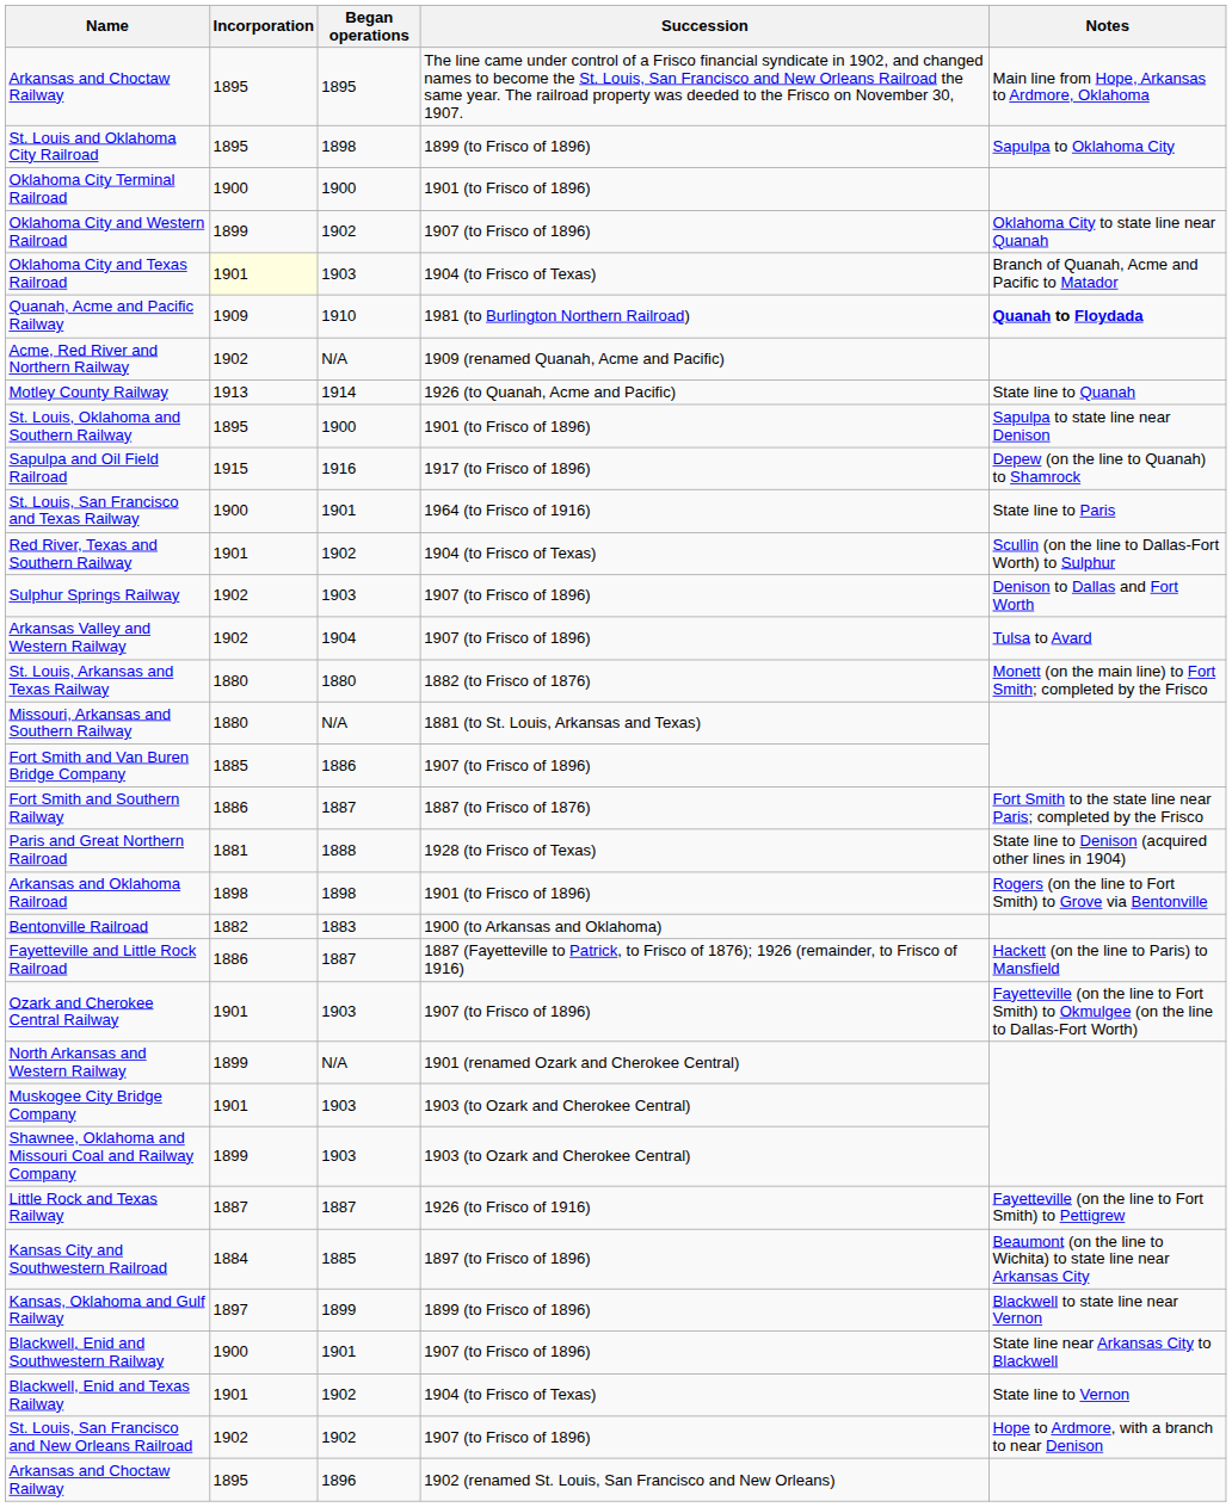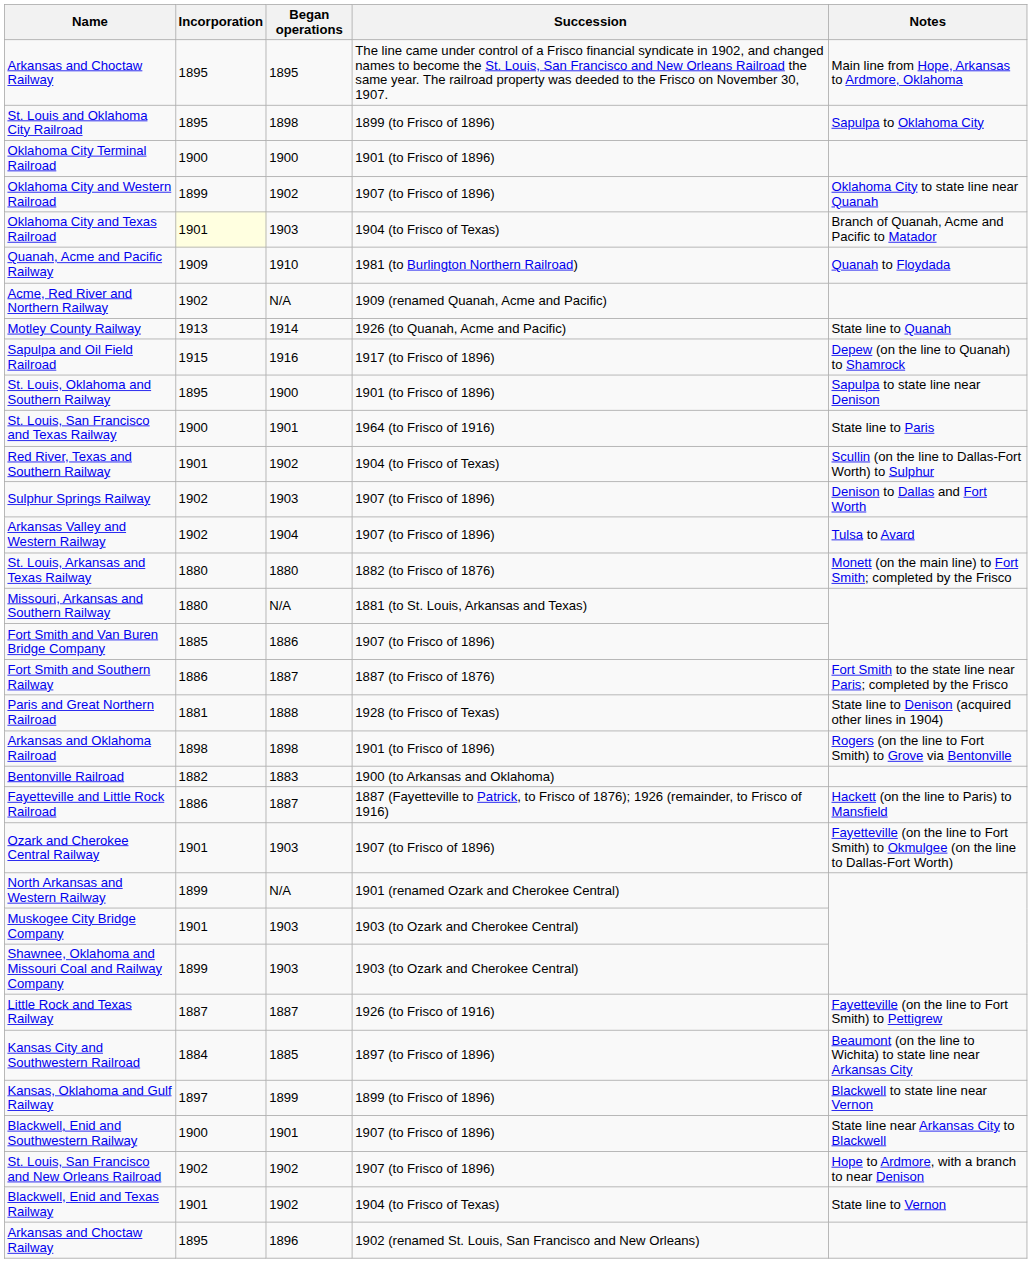 <table class="wikitable sortable">
 <tr>
 <th>Name</th>
 <th>Incorporation</th>
 <th>Began operations</th>
 <th>Succession</th>
 <th>Notes</th>
 </tr>
 <tr>
 <td><a href='#'>Arkansas and Choctaw Railway</a></td>
 <td>1895</td>
 <td>1895</td>
 <td>The line came under control of a Frisco financial syndicate in 1902, and changed names to become the <a href='#'>St. Louis, San Francisco and New Orleans Railroad</a> the same year.  The railroad property was deeded to the Frisco on November 30, 1907.</td>
 <td>Main line from <a href='#'>Hope, Arkansas</a> to <a href='#'>Ardmore, Oklahoma</a></td>
 </tr>
 <tr>
 <td><a href='#'>St. Louis and Oklahoma City Railroad</a></td>
 <td>1895</td>
 <td>1898</td>
 <td>1899 (to Frisco of 1896)</td>
 <td><a href='#'>Sapulpa</a> to <a href='#'>Oklahoma City</a></td>
 </tr>
 <tr>
 <td><a href='#'>Oklahoma City Terminal Railroad</a></td>
 <td>1900</td>
 <td>1900</td>
 <td>1901 (to Frisco of 1896)</td>
 </tr>
 <tr>
 <td><a href='#'>Oklahoma City and Western Railroad</a></td>
 <td>1899</td>
 <td>1902</td>
 <td>1907 (to Frisco of 1896)</td>
 <td><a href='#'>Oklahoma City</a> to state line near <a href='#'>Quanah</a></td>
 </tr>
 <tr>
 <td><a href='#'>Oklahoma City and Texas Railroad</a></td>
 <td style="background: lightyellow;">1901</td>
 <td>1903</td>
 <td>1904 (to Frisco of Texas)</td>
 <td>Branch of Quanah, Acme and Pacific to <a href='#'>Matador</a></td>
 </tr>
 <tr>
 <td><a href='#'>Quanah, Acme and Pacific Railway</a></td>
 <td>1909</td>
 <td>1910</td>
 <td>1981 (to <a href='#'>Burlington Northern Railroad</a>)</td>
-<td><strong><a href='#'>Quanah</a> to <a href='#'>Floydada</a></strong></td>
+<td><a href='#'>Quanah</a> to <a href='#'>Floydada</a></td>
 </tr>
 <tr>
 <td><a href='#'>Acme, Red River and Northern Railway</a></td>
 <td>1902</td>
 <td>N/A</td>
 <td>1909 (renamed Quanah, Acme and Pacific)</td>
 </tr>
 <tr>
 <td><a href='#'>Motley County Railway</a></td>
 <td>1913</td>
 <td>1914</td>
 <td>1926 (to Quanah, Acme and Pacific)</td>
 <td>State line to <a href='#'>Quanah</a></td>
 </tr>
 <tr>
+<td><a href='#'>Sapulpa and Oil Field Railroad</a></td>
+<td>1915</td>
+<td>1916</td>
+<td>1917 (to Frisco of 1896)</td>
+<td><a href='#'>Depew</a> (on the line to Quanah) to <a href='#'>Shamrock</a></td>
+</tr>
+<tr>
 <td><a href='#'>St. Louis, Oklahoma and Southern Railway</a></td>
 <td>1895</td>
 <td>1900</td>
 <td>1901 (to Frisco of 1896)</td>
 <td><a href='#'>Sapulpa</a> to state line near <a href='#'>Denison</a></td>
-</tr>
-<tr>
-<td><a href='#'>Sapulpa and Oil Field Railroad</a></td>
-<td>1915</td>
-<td>1916</td>
-<td>1917 (to Frisco of 1896)</td>
-<td><a href='#'>Depew</a> (on the line to Quanah) to <a href='#'>Shamrock</a></td>
 </tr>
 <tr>
 <td><a href='#'>St. Louis, San Francisco and Texas Railway</a></td>
 <td>1900</td>
 <td>1901</td>
 <td>1964 (to Frisco of 1916)</td>
 <td>State line to <a href='#'>Paris</a></td>
 </tr>
 <tr>
 <td><a href='#'>Red River, Texas and Southern Railway</a></td>
 <td>1901</td>
 <td>1902</td>
 <td>1904 (to Frisco of Texas)</td>
 <td><a href='#'>Scullin</a> (on the line to Dallas-Fort Worth) to <a href='#'>Sulphur</a></td>
 </tr>
 <tr>
 <td><a href='#'>Sulphur Springs Railway</a></td>
 <td>1902</td>
 <td>1903</td>
 <td>1907 (to Frisco of 1896)</td>
 <td><a href='#'>Denison</a> to <a href='#'>Dallas</a> and <a href='#'>Fort Worth</a></td>
 </tr>
 <tr>
 <td><a href='#'>Arkansas Valley and Western Railway</a></td>
 <td>1902</td>
 <td>1904</td>
 <td>1907 (to Frisco of 1896)</td>
 <td><a href='#'>Tulsa</a> to <a href='#'>Avard</a></td>
 </tr>
 <tr>
 <td><a href='#'>St. Louis, Arkansas and Texas Railway</a></td>
 <td>1880</td>
 <td>1880</td>
 <td>1882 (to Frisco of 1876)</td>
 <td><a href='#'>Monett</a> (on the main line) to <a href='#'>Fort Smith</a>; completed by the Frisco</td>
 </tr>
 <tr>
 <td><a href='#'>Missouri, Arkansas and Southern Railway</a></td>
 <td>1880</td>
 <td>N/A</td>
 <td>1881 (to St. Louis, Arkansas and Texas)</td>
 </tr>
 <tr>
 <td><a href='#'>Fort Smith and Van Buren Bridge Company</a></td>
 <td>1885</td>
 <td>1886</td>
 <td>1907 (to Frisco of 1896)</td>
 </tr>
 <tr>
 <td><a href='#'>Fort Smith and Southern Railway</a></td>
 <td>1886</td>
 <td>1887</td>
 <td>1887 (to Frisco of 1876)</td>
 <td><a href='#'>Fort Smith</a> to the state line near <a href='#'>Paris</a>; completed by the Frisco</td>
 </tr>
 <tr>
 <td><a href='#'>Paris and Great Northern Railroad</a></td>
 <td>1881</td>
 <td>1888</td>
 <td>1928 (to Frisco of Texas)</td>
 <td>State line to <a href='#'>Denison</a> (acquired other lines in 1904)</td>
 </tr>
 <tr>
 <td><a href='#'>Arkansas and Oklahoma Railroad</a></td>
 <td>1898</td>
 <td>1898</td>
 <td>1901 (to Frisco of 1896)</td>
 <td><a href='#'>Rogers</a> (on the line to Fort Smith) to <a href='#'>Grove</a> via <a href='#'>Bentonville</a></td>
 </tr>
 <tr>
 <td><a href='#'>Bentonville Railroad</a></td>
 <td>1882</td>
 <td>1883</td>
 <td>1900 (to Arkansas and Oklahoma)</td>
 </tr>
 <tr>
 <td><a href='#'>Fayetteville and Little Rock Railroad</a></td>
 <td>1886</td>
 <td>1887</td>
 <td>1887 (Fayetteville to <a href='#'>Patrick</a>, to Frisco of 1876); 1926 (remainder, to Frisco of 1916)</td>
 <td><a href='#'>Hackett</a> (on the line to Paris) to <a href='#'>Mansfield</a></td>
 </tr>
 <tr>
 <td><a href='#'>Ozark and Cherokee Central Railway</a></td>
 <td>1901</td>
 <td>1903</td>
 <td>1907 (to Frisco of 1896)</td>
 <td><a href='#'>Fayetteville</a> (on the line to Fort Smith) to <a href='#'>Okmulgee</a> (on the line to Dallas-Fort Worth)</td>
 </tr>
 <tr>
 <td><a href='#'>North Arkansas and Western Railway</a></td>
 <td>1899</td>
 <td>N/A</td>
 <td>1901 (renamed Ozark and Cherokee Central)</td>
 </tr>
 <tr>
 <td><a href='#'>Muskogee City Bridge Company</a></td>
 <td>1901</td>
 <td>1903</td>
 <td>1903 (to Ozark and Cherokee Central)</td>
 </tr>
 <tr>
 <td><a href='#'>Shawnee, Oklahoma and Missouri Coal and Railway Company</a></td>
 <td>1899</td>
 <td>1903</td>
 <td>1903 (to Ozark and Cherokee Central)</td>
 </tr>
 <tr>
 <td><a href='#'>Little Rock and Texas Railway</a></td>
 <td>1887</td>
 <td>1887</td>
 <td>1926 (to Frisco of 1916)</td>
 <td><a href='#'>Fayetteville</a> (on the line to Fort Smith) to <a href='#'>Pettigrew</a></td>
 </tr>
 <tr>
 <td><a href='#'>Kansas City and Southwestern Railroad</a></td>
 <td>1884</td>
 <td>1885</td>
 <td>1897 (to Frisco of 1896)</td>
 <td><a href='#'>Beaumont</a> (on the line to Wichita) to state line near <a href='#'>Arkansas City</a></td>
 </tr>
 <tr>
 <td><a href='#'>Kansas, Oklahoma and Gulf Railway</a></td>
 <td>1897</td>
 <td>1899</td>
 <td>1899 (to Frisco of 1896)</td>
 <td><a href='#'>Blackwell</a> to state line near <a href='#'>Vernon</a></td>
 </tr>
 <tr>
 <td><a href='#'>Blackwell, Enid and Southwestern Railway</a></td>
 <td>1900</td>
 <td>1901</td>
 <td>1907 (to Frisco of 1896)</td>
 <td>State line near <a href='#'>Arkansas City</a> to <a href='#'>Blackwell</a></td>
 </tr>
 <tr>
+<td><a href='#'>St. Louis, San Francisco and New Orleans Railroad</a></td>
+<td>1902</td>
+<td>1902</td>
+<td>1907 (to Frisco of 1896)</td>
+<td><a href='#'>Hope</a> to <a href='#'>Ardmore</a>, with a branch to near <a href='#'>Denison</a></td>
+</tr>
+<tr>
 <td><a href='#'>Blackwell, Enid and Texas Railway</a></td>
 <td>1901</td>
 <td>1902</td>
 <td>1904 (to Frisco of Texas)</td>
 <td>State line to <a href='#'>Vernon</a></td>
-</tr>
-<tr>
-<td><a href='#'>St. Louis, San Francisco and New Orleans Railroad</a></td>
-<td>1902</td>
-<td>1902</td>
-<td>1907 (to Frisco of 1896)</td>
-<td><a href='#'>Hope</a> to <a href='#'>Ardmore</a>, with a branch to near <a href='#'>Denison</a></td>
 </tr>
 <tr>
 <td><a href='#'>Arkansas and Choctaw Railway</a></td>
 <td>1895</td>
 <td>1896</td>
 <td>1902 (renamed St. Louis, San Francisco and New Orleans)</td>
 </tr>
 </table>
